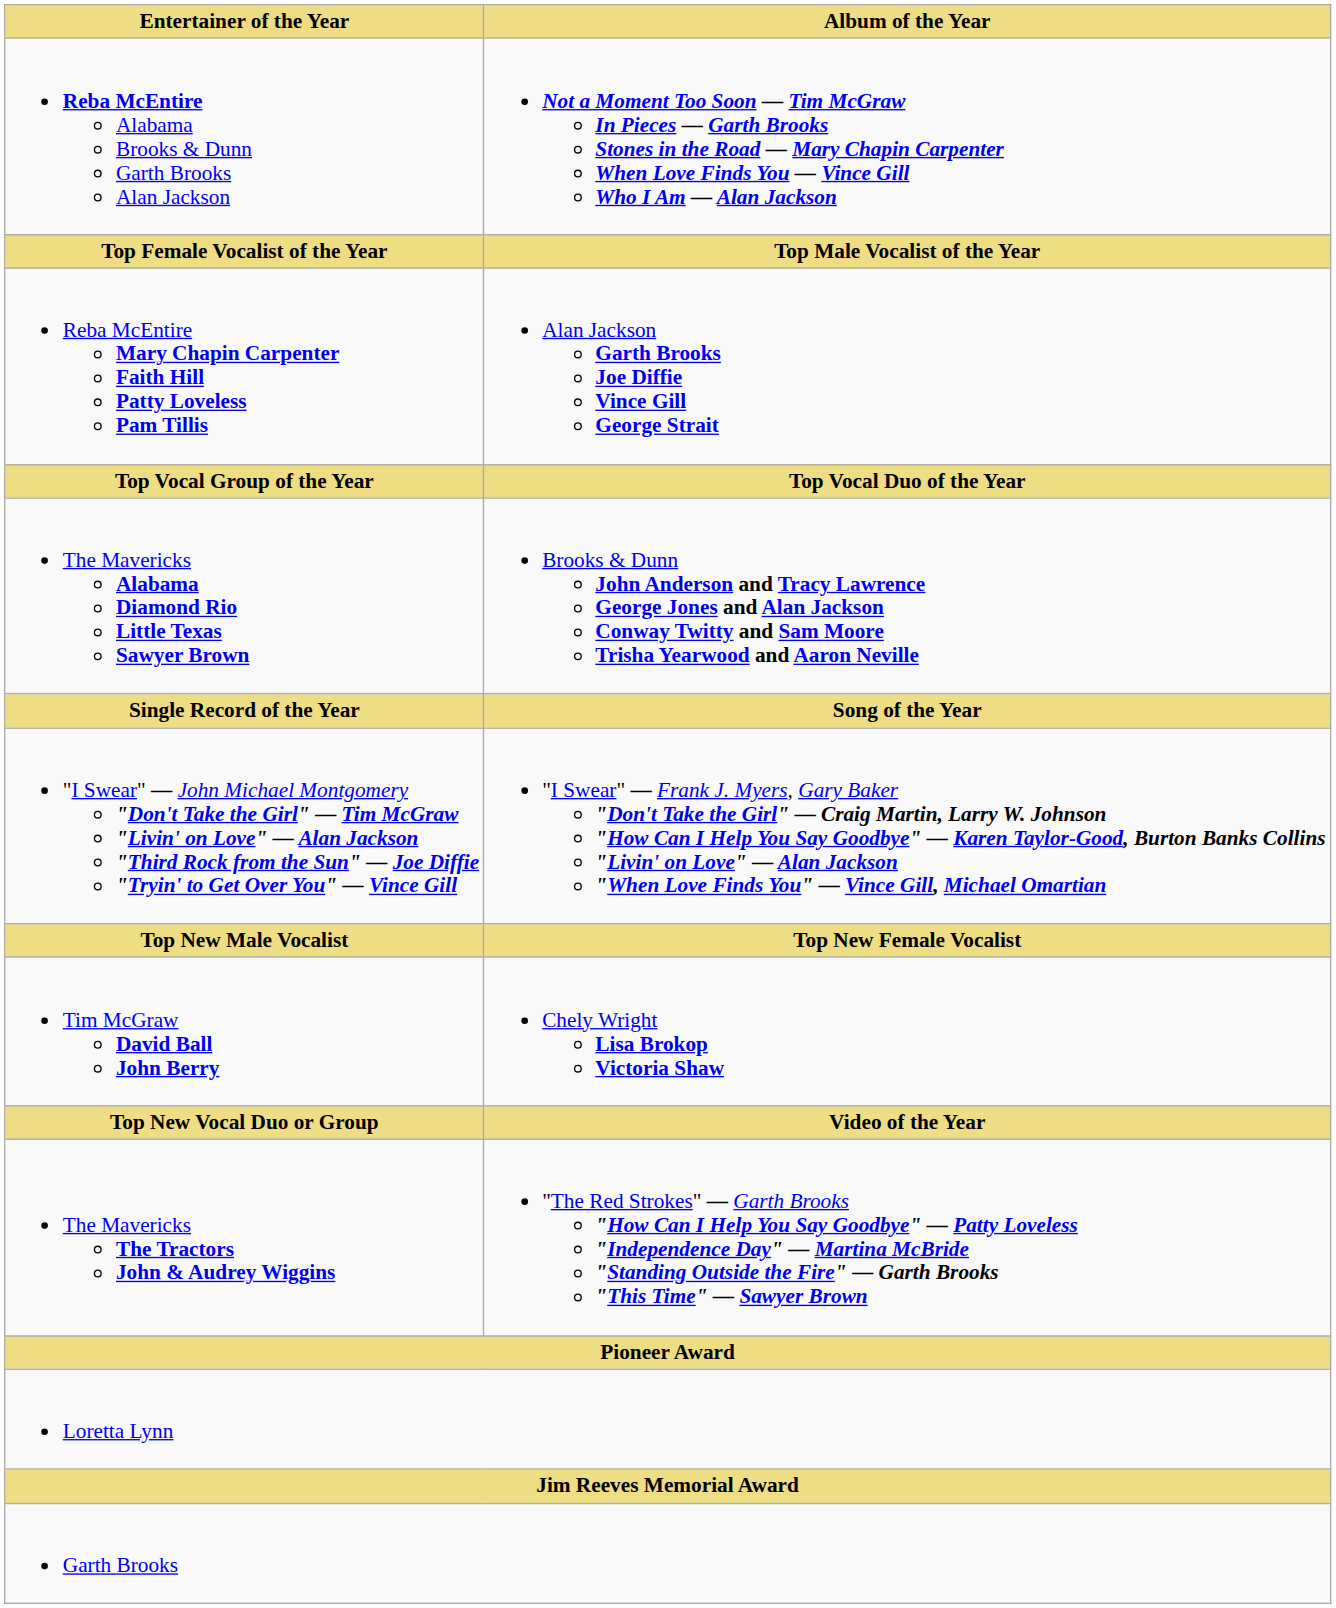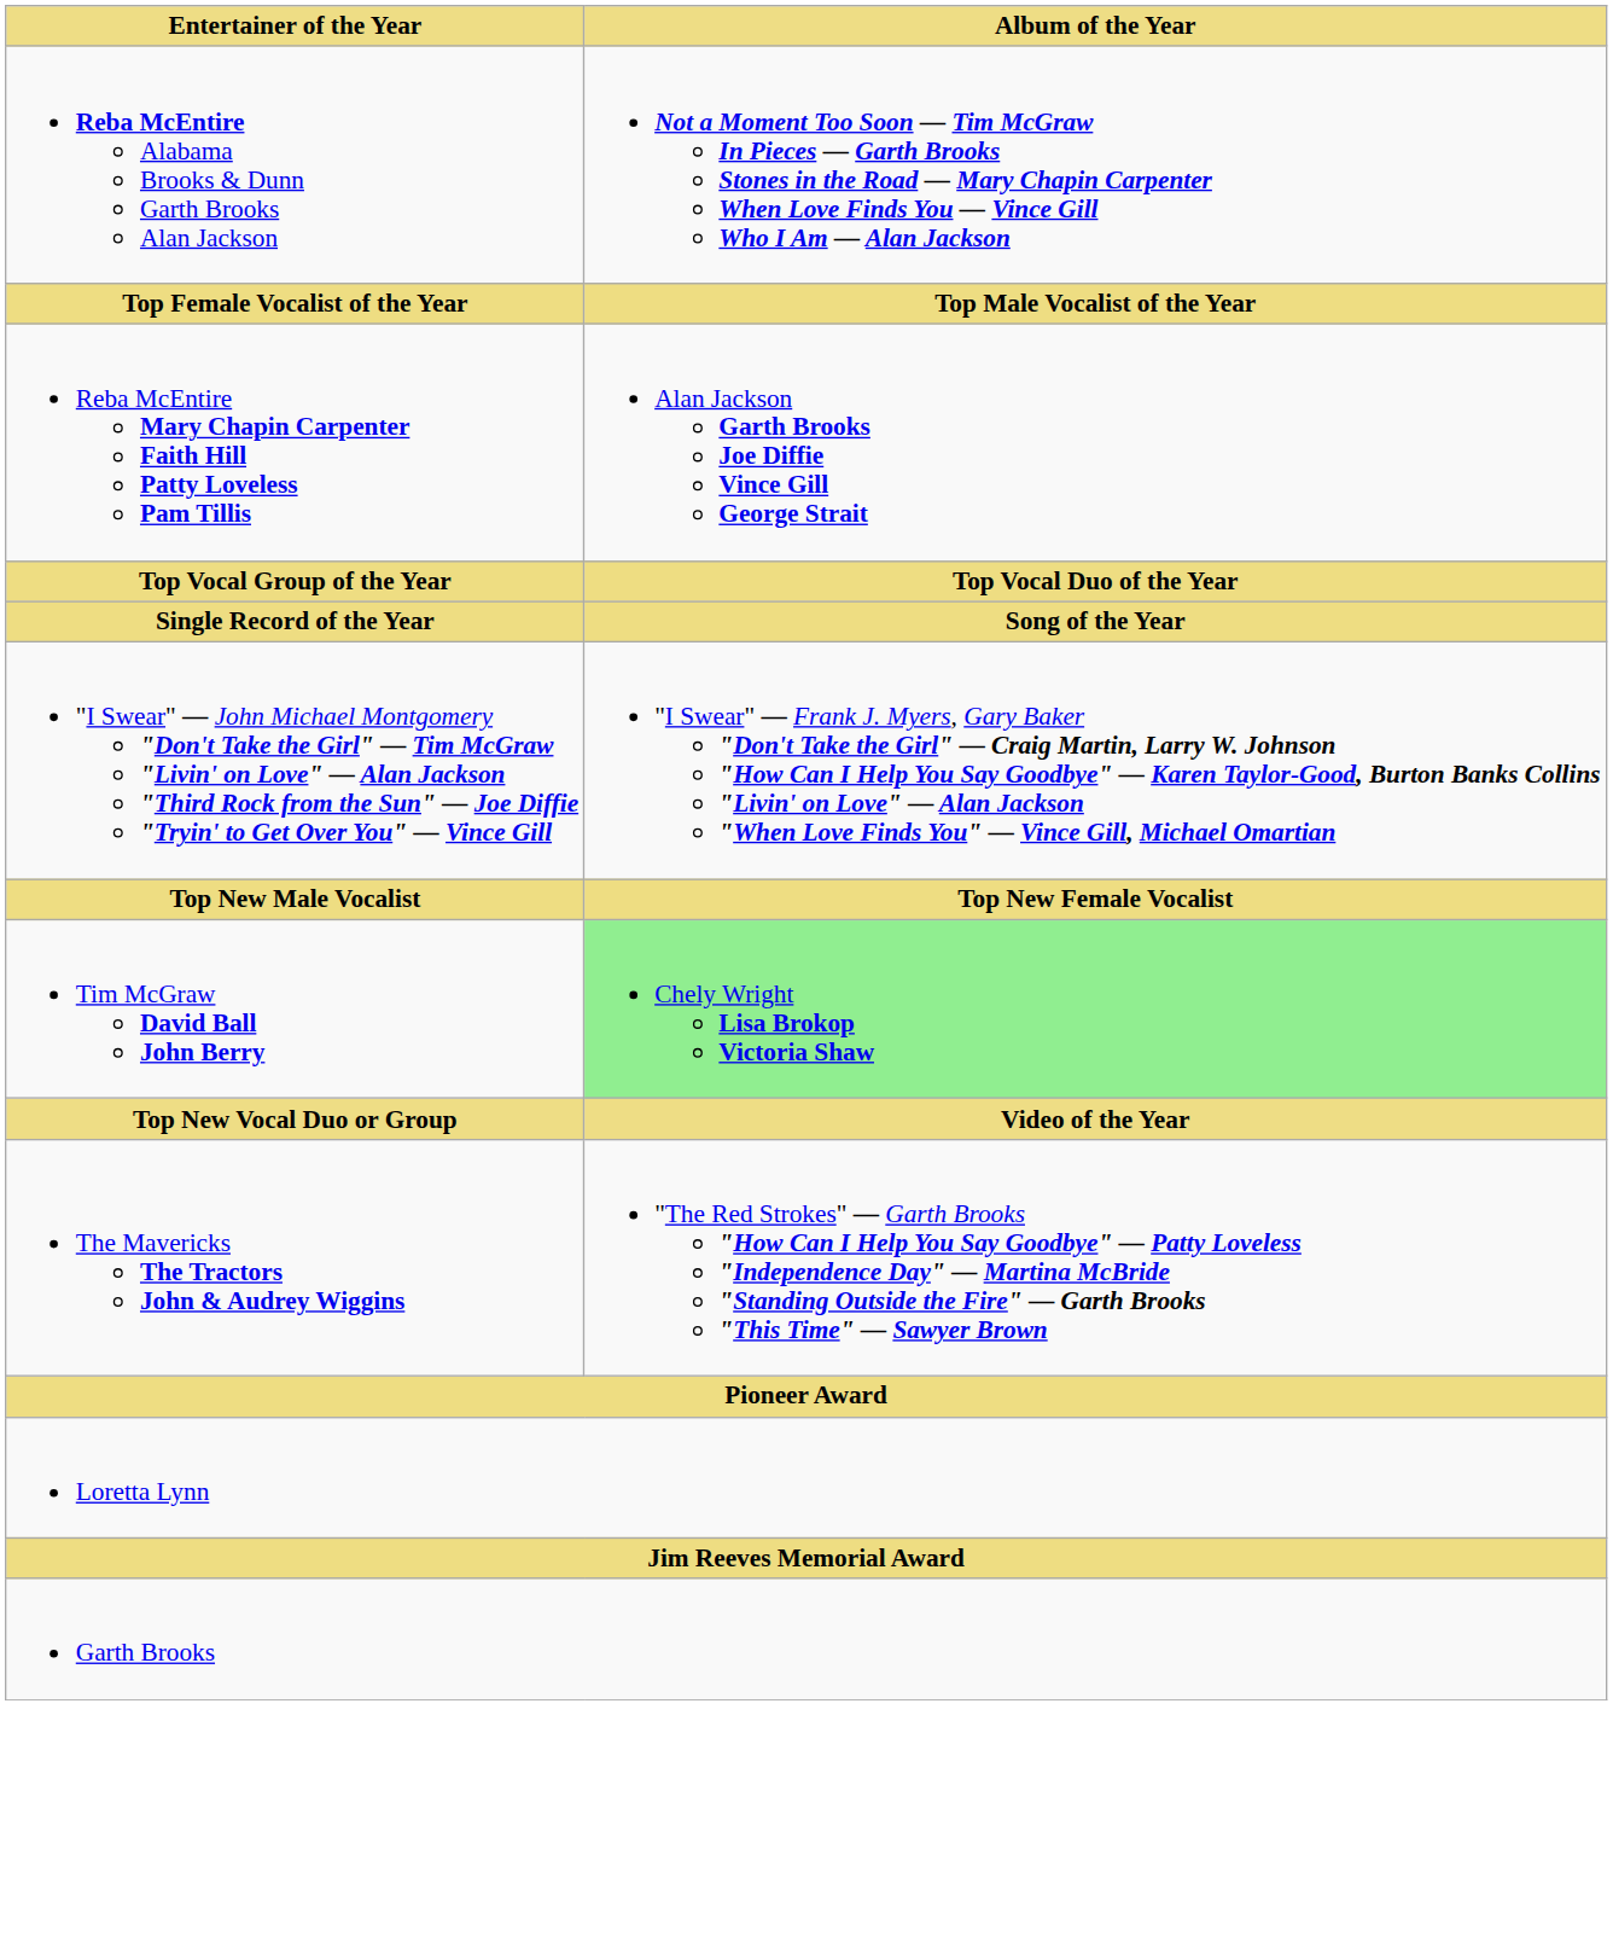 <table class="wikitable">
 <tr>
 <th style="background:#EEDD85; width=50%">Entertainer of the Year</th>
 <th style="background:#EEDD85; width=50%">Album of the Year</th>
 </tr>
 <tr>
 <td style="vertical-align:top"><br><ul><li><strong><a href='#'>Reba McEntire</a></strong><ul><li><a href='#'>Alabama</a></li><li><a href='#'>Brooks & Dunn</a></li><li><a href='#'>Garth Brooks</a></li><li><a href='#'>Alan Jackson</a></li></ul></li></ul></td>
 <td style="vertical-align:top"><br><ul><li><strong><em><a href='#'>Not a Moment Too Soon</a><em> — <a href='#'>Tim McGraw</a><strong><ul><li></em><a href='#'>In Pieces</a><em> — <a href='#'>Garth Brooks</a></li><li></em><a href='#'>Stones in the Road</a><em> — <a href='#'>Mary Chapin Carpenter</a></li><li></em><a href='#'>When Love Finds You</a><em> — <a href='#'>Vince Gill</a></li><li></em><a href='#'>Who I Am</a><em> — <a href='#'>Alan Jackson</a></li></ul></li></ul></td>
 </tr>
 <tr>
 <th style="background:#EEDD82; width=50%">Top Female Vocalist of the Year</th>
 <th style="background:#EEDD82; width=50%">Top Male Vocalist of the Year</th>
 </tr>
 <tr>
 <td style="vertical-align:top"><br><ul><li></strong><a href='#'>Reba McEntire</a><strong><ul><li><a href='#'>Mary Chapin Carpenter</a></li><li><a href='#'>Faith Hill</a></li><li><a href='#'>Patty Loveless</a></li><li><a href='#'>Pam Tillis</a></li></ul></li></ul></td>
 <td style="vertical-align:top"><br><ul><li></strong><a href='#'>Alan Jackson</a><strong><ul><li><a href='#'>Garth Brooks</a></li><li><a href='#'>Joe Diffie</a></li><li><a href='#'>Vince Gill</a></li><li><a href='#'>George Strait</a></li></ul></li></ul></td>
 </tr>
 <tr>
 <th style="background:#EEDD82; width=50%">Top Vocal Group of the Year</th>
 <th style="background:#EEDD82; width=50%">Top Vocal Duo of the Year</th>
 </tr>
 <tr>
-<td style="vertical-align:top"><br><ul><li></strong><a href='#'>The Mavericks</a><strong><ul><li><a href='#'>Alabama</a></li><li><a href='#'>Diamond Rio</a></li><li><a href='#'>Little Texas</a></li><li><a href='#'>Sawyer Brown</a></li></ul></li></ul></td>
-<td style="vertical-align:top"><br><ul><li></strong><a href='#'>Brooks & Dunn</a><strong><ul><li><a href='#'>John Anderson</a> and <a href='#'>Tracy Lawrence</a></li><li><a href='#'>George Jones</a> and <a href='#'>Alan Jackson</a></li><li><a href='#'>Conway Twitty</a> and <a href='#'>Sam Moore</a></li><li><a href='#'>Trisha Yearwood</a> and <a href='#'>Aaron Neville</a></li></ul></li></ul></td>
-</tr>
-<tr>
 <th style="background:#EEDD82; width=50%">Single Record of the Year</th>
 <th style="background:#EEDD82; width=50%">Song of the Year</th>
 </tr>
 <tr>
 <td style="vertical-align:top"><br><ul><li></strong>"<a href='#'>I Swear</a>"<strong> </em>—<em> </strong><a href='#'>John Michael Montgomery</a><strong><ul><li>"<a href='#'>Don't Take the Girl</a>" </em>—<em> <a href='#'>Tim McGraw</a></li><li>"<a href='#'>Livin' on Love</a>" </em>—<em> <a href='#'>Alan Jackson</a></li><li>"<a href='#'>Third Rock from the Sun</a>" </em>—<em> <a href='#'>Joe Diffie</a></li><li>"<a href='#'>Tryin' to Get Over You</a>" </em>—<em> <a href='#'>Vince Gill</a></li></ul></li></ul></td>
 <td style="vertical-align:top"><br><ul><li></strong>"<a href='#'>I Swear</a>"<strong> </em>—<em> </strong><a href='#'>Frank J. Myers</a>, <a href='#'>Gary Baker</a><strong><ul><li>"<a href='#'>Don't Take the Girl</a>" </em>—<em> Craig Martin, Larry W. Johnson</li><li>"<a href='#'>How Can I Help You Say Goodbye</a>" </em>—<em> <a href='#'>Karen Taylor-Good</a>, Burton Banks Collins</li><li>"<a href='#'>Livin' on Love</a>" </em>—<em> <a href='#'>Alan Jackson</a></li><li>"<a href='#'>When Love Finds You</a>" </em>—<em> <a href='#'>Vince Gill</a>, <a href='#'>Michael Omartian</a></li></ul></li></ul></td>
 </tr>
 <tr>
 <th style="background:#EEDD82; width=50%">Top New Male Vocalist</th>
 <th style="background:#EEDD82; width=50%">Top New Female Vocalist</th>
 </tr>
 <tr>
 <td style="vertical-align:top"><br><ul><li></strong><a href='#'>Tim McGraw</a><strong><ul><li><a href='#'>David Ball</a></li><li><a href='#'>John Berry</a></li></ul></li></ul></td>
-<td style="vertical-align:top"><br><ul><li></strong><a href='#'>Chely Wright</a><strong><ul><li><a href='#'>Lisa Brokop</a></li><li><a href='#'>Victoria Shaw</a></li></ul></li></ul></td>
+<td style="background: lightgreen; vertical-align:top"><br><ul><li></strong><a href='#'>Chely Wright</a><strong><ul><li><a href='#'>Lisa Brokop</a></li><li><a href='#'>Victoria Shaw</a></li></ul></li></ul></td>
 </tr>
 <tr>
 <th style="background:#EEDD85; width=50%">Top New Vocal Duo or Group</th>
 <th style="background:#EEDD85; width=50%">Video of the Year</th>
 </tr>
 <tr>
 <td><br><ul><li></strong><a href='#'>The Mavericks</a><strong><ul><li><a href='#'>The Tractors</a></li><li><a href='#'>John & Audrey Wiggins</a></li></ul></li></ul></td>
 <td><br><ul><li></strong>"<a href='#'>The Red Strokes</a>"<strong> </em>—<em> </strong><a href='#'>Garth Brooks</a><strong><ul><li>"<a href='#'>How Can I Help You Say Goodbye</a>" </em>—<em> <a href='#'>Patty Loveless</a></li><li>"<a href='#'>Independence Day</a>" </em>—<em> <a href='#'>Martina McBride</a></li><li>"<a href='#'>Standing Outside the Fire</a>" </em>—<em> Garth Brooks</li><li>"<a href='#'>This Time</a>" </em>—<em> <a href='#'>Sawyer Brown</a></li></ul></li></ul></td>
 </tr>
 <tr>
 <th colspan="2" style="background:#EEDD82; width=50%">Pioneer Award</th>
 </tr>
 <tr>
 <td colspan="2"><br><ul><li></strong><a href='#'>Loretta Lynn</a><strong></li></ul></td>
 </tr>
 <tr>
 <th colspan="2" style="background:#EEDD82; width=50%">Jim Reeves Memorial Award</th>
 </tr>
 <tr>
 <td colspan="2"><br><ul><li></strong><a href='#'>Garth Brooks</a><strong></li></ul></td>
 </tr>
 </table>
